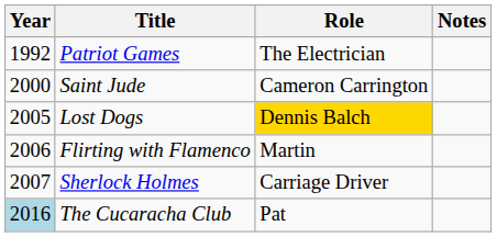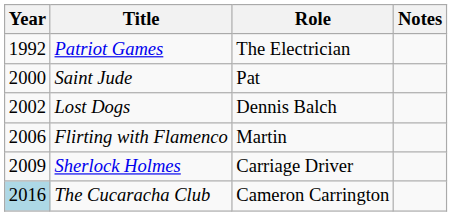 <table class="wikitable">
 <tr>
 <th>Year</th>
 <th>Title</th>
 <th>Role</th>
 <th>Notes</th>
 </tr>
 <tr>
 <td>1992</td>
 <td><em><a href='#'>Patriot Games</a></em></td>
 <td>The Electrician</td>
 <td></td>
 </tr>
 <tr>
 <td>2000</td>
 <td><em>Saint Jude</em></td>
-<td>Cameron Carrington</td>
+<td>Pat</td>
 <td></td>
 </tr>
 <tr>
-<td>2005</td>
+<td>2002</td>
 <td><em>Lost Dogs</em></td>
-<td style="background: gold;">Dennis Balch</td>
+<td>Dennis Balch</td>
 <td></td>
 </tr>
 <tr>
 <td>2006</td>
 <td><em>Flirting with Flamenco</em></td>
 <td>Martin</td>
 <td></td>
 </tr>
 <tr>
-<td>2007</td>
+<td>2009</td>
 <td><em><a href='#'>Sherlock Holmes</a></em></td>
 <td>Carriage Driver</td>
 <td></td>
 </tr>
 <tr>
 <td style="background: lightblue;">2016</td>
 <td><em>The Cucaracha Club</em></td>
-<td>Pat</td>
+<td>Cameron Carrington</td>
 <td></td>
 </tr>
 </table>
